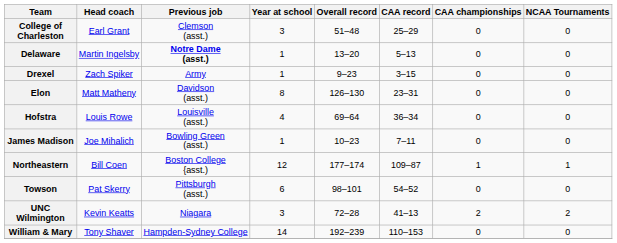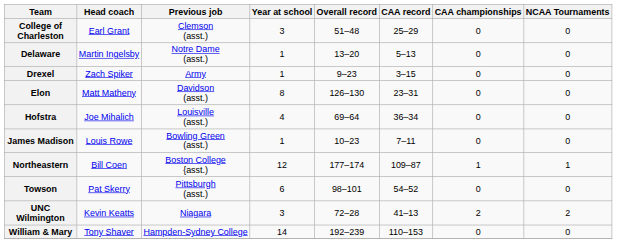 <table class="wikitable sortable" style="text-align: center;font-size:90%;">
 <tr>
 <th width="110">Team</th>
 <th>Head coach</th>
 <th>Previous job</th>
 <th>Year at school</th>
 <th>Overall record</th>
 <th>CAA record</th>
 <th>CAA championships</th>
 <th>NCAA Tournaments</th>
 </tr>
 <tr>
 <th style=>College of Charleston</th>
 <td><a href='#'>Earl Grant</a></td>
 <td><a href='#'>Clemson</a><br>(asst.)</td>
 <td>3</td>
 <td>51–48</td>
 <td>25–29</td>
 <td>0</td>
 <td>0</td>
 </tr>
 <tr>
 <th style=>Delaware</th>
 <td><a href='#'>Martin Ingelsby</a></td>
-<td><strong><a href='#'>Notre Dame</a><br>(asst.)</strong></td>
+<td><a href='#'>Notre Dame</a><br>(asst.)</td>
 <td>1</td>
 <td>13–20</td>
 <td>5–13</td>
 <td>0</td>
 <td>0</td>
 </tr>
 <tr>
 <th style=>Drexel</th>
 <td><a href='#'>Zach Spiker</a></td>
 <td><a href='#'>Army</a></td>
 <td>1</td>
 <td>9–23</td>
 <td>3–15</td>
 <td>0</td>
 <td>0</td>
 </tr>
 <tr>
 <th style=>Elon</th>
 <td><a href='#'>Matt Matheny</a></td>
 <td><a href='#'>Davidson</a><br>(asst.)</td>
 <td>8</td>
 <td>126–130</td>
 <td>23–31</td>
 <td>0</td>
 <td>0</td>
 </tr>
 <tr>
 <th style=>Hofstra</th>
-<td><a href='#'>Louis Rowe</a></td>
+<td><a href='#'>Joe Mihalich</a></td>
 <td><a href='#'>Louisville</a><br>(asst.)</td>
 <td>4</td>
 <td>69–64</td>
 <td>36–34</td>
 <td>0</td>
 <td>0</td>
 </tr>
 <tr>
 <th style=>James Madison</th>
-<td><a href='#'>Joe Mihalich</a></td>
+<td><a href='#'>Louis Rowe</a></td>
 <td><a href='#'>Bowling Green</a><br>(asst.)</td>
 <td>1</td>
 <td>10–23</td>
 <td>7–11</td>
 <td>0</td>
 <td>0</td>
 </tr>
 <tr>
 <th style=>Northeastern</th>
 <td><a href='#'>Bill Coen</a></td>
 <td><a href='#'>Boston College</a><br>{asst.)</td>
 <td>12</td>
 <td>177–174</td>
 <td>109–87</td>
 <td>1</td>
 <td>1</td>
 </tr>
 <tr>
 <th style=>Towson</th>
 <td><a href='#'>Pat Skerry</a></td>
 <td><a href='#'>Pittsburgh</a><br>(asst.)</td>
 <td>6</td>
 <td>98–101</td>
 <td>54–52</td>
 <td>0</td>
 <td>0</td>
 </tr>
 <tr>
 <th style=>UNC Wilmington</th>
 <td><a href='#'>Kevin Keatts</a></td>
 <td><a href='#'>Niagara</a></td>
 <td>3</td>
 <td>72–28</td>
 <td>41–13</td>
 <td>2</td>
 <td>2</td>
 </tr>
 <tr>
 <th style=>William & Mary</th>
 <td><a href='#'>Tony Shaver</a></td>
 <td><a href='#'>Hampden-Sydney College</a></td>
 <td>14</td>
 <td>192–239</td>
 <td>110–153</td>
 <td>0</td>
 <td>0</td>
 </tr>
 <tr>
 </tr>
 </table>
